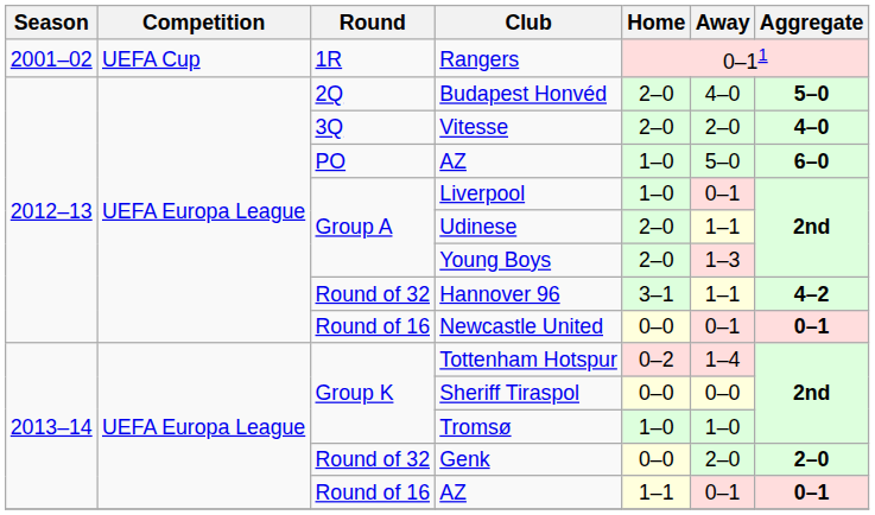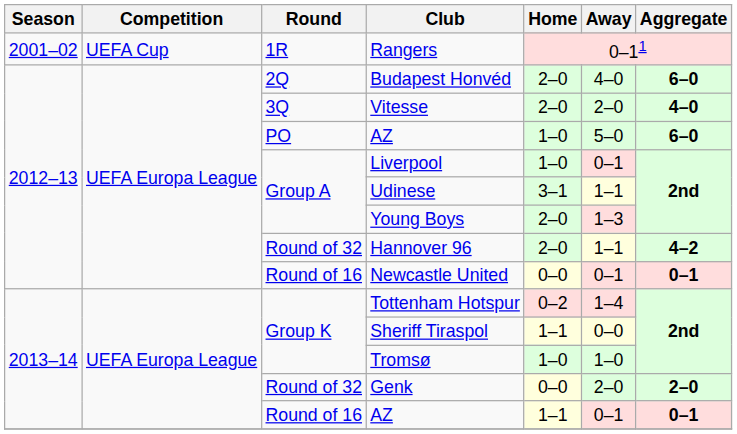 <table class="wikitable mw-collapsible mw-collapsed" align=center cellspacing="0" cellpadding="3" style="border:1px solid #AAAAAA;font-size:90%">
 <tr>
 <th>Season</th>
 <th>Competition</th>
 <th>Round</th>
 <th>Club</th>
 <th>Home</th>
 <th>Away</th>
 <th>Aggregate</th>
 </tr>
 <tr>
 <td rowspan="1"><a href='#'>2001–02</a></td>
 <td rowspan="1"><a href='#'>UEFA Cup</a></td>
 <td rowspan="1"><a href='#'>1R</a></td>
 <td> <a href='#'>Rangers</a></td>
 <td bgcolor="#ffdddd" colspan=3 style="text-align:center;">0–1<sup><a href='#'>1</a></sup></td>
 </tr>
 <tr>
 <td rowspan="8"><a href='#'>2012–13</a></td>
 <td rowspan="8"><a href='#'>UEFA Europa League</a></td>
 <td rowspan="1"><a href='#'>2Q</a></td>
 <td> <a href='#'>Budapest Honvéd</a></td>
 <td bgcolor="#ddffdd" style="text-align:center;">2–0</td>
 <td bgcolor="#ddffdd" style="text-align:center;">4–0</td>
-<td bgcolor="#ddffdd" style="text-align:center;"><strong>5–0</strong></td>
+<td bgcolor="#ddffdd" style="text-align:center;"><strong>6–0</strong></td>
 </tr>
 <tr>
 <td rowspan="1"><a href='#'>3Q</a></td>
 <td> <a href='#'>Vitesse</a></td>
 <td bgcolor="#ddffdd" style="text-align:center;">2–0</td>
 <td bgcolor="#ddffdd" style="text-align:center;">2–0</td>
 <td bgcolor="#ddffdd" style="text-align:center;"><strong>4–0</strong></td>
 </tr>
 <tr>
 <td rowspan="1"><a href='#'>PO</a></td>
 <td> <a href='#'>AZ</a></td>
 <td bgcolor="#ddffdd" style="text-align:center;">1–0</td>
 <td bgcolor="#ddffdd" style="text-align:center;">5–0</td>
 <td bgcolor="#ddffdd" style="text-align:center;"><strong>6–0</strong></td>
 </tr>
 <tr>
 <td rowspan="3"><a href='#'>Group A</a></td>
 <td> <a href='#'>Liverpool</a></td>
 <td bgcolor="#ddffdd" style="text-align:center;">1–0</td>
 <td bgcolor="#ffdddd" style="text-align:center;">0–1</td>
 <td bgcolor="#ddffdd" rowspan=3 align="center"><strong>2nd</strong></td>
 </tr>
 <tr>
 <td> <a href='#'>Udinese</a></td>
-<td bgcolor="#ddffdd" style="text-align:center;">2–0</td>
+<td bgcolor="#ddffdd" style="text-align:center;">3–1</td>
 <td bgcolor="#ffffdd" style="text-align:center;">1–1</td>
 </tr>
 <tr>
 <td> <a href='#'>Young Boys</a></td>
 <td bgcolor="#ddffdd" style="text-align:center;">2–0</td>
 <td bgcolor="#ffdddd" style="text-align:center;">1–3</td>
 </tr>
 <tr>
 <td rowspan="1"><a href='#'>Round of 32</a></td>
 <td> <a href='#'>Hannover 96</a></td>
-<td bgcolor="#ddffdd" style="text-align:center;">3–1</td>
+<td bgcolor="#ddffdd" style="text-align:center;">2–0</td>
 <td bgcolor="#ffffdd" style="text-align:center;">1–1</td>
 <td bgcolor="#ddffdd" style="text-align:center;"><strong>4–2</strong></td>
 </tr>
 <tr>
 <td rowspan="1"><a href='#'>Round of 16</a></td>
 <td> <a href='#'>Newcastle United</a></td>
 <td bgcolor="#ffffdd" style="text-align:center;">0–0</td>
 <td bgcolor="#ffdddd" style="text-align:center;">0–1</td>
 <td bgcolor="#ffdddd" style="text-align:center;"><strong>0–1</strong></td>
 </tr>
 <tr>
 <td rowspan="5"><a href='#'>2013–14</a></td>
 <td rowspan="5"><a href='#'>UEFA Europa League</a></td>
 <td rowspan="3"><a href='#'>Group K</a></td>
 <td> <a href='#'>Tottenham Hotspur</a></td>
 <td bgcolor="#ffdddd" style="text-align:center;">0–2</td>
 <td bgcolor="#ffdddd" style="text-align:center;">1–4</td>
 <td bgcolor="#ddffdd" rowspan=3 align="center"><strong>2nd</strong></td>
 </tr>
 <tr>
 <td> <a href='#'>Sheriff Tiraspol</a></td>
-<td bgcolor="#ffffdd" style="text-align:center;">0–0</td>
+<td bgcolor="#ffffdd" style="text-align:center;">1–1</td>
 <td bgcolor="#ffffdd" style="text-align:center;">0–0</td>
 </tr>
 <tr>
 <td> <a href='#'>Tromsø</a></td>
 <td bgcolor="#ddffdd" style="text-align:center;">1–0</td>
 <td bgcolor="#ddffdd" style="text-align:center;">1–0</td>
 </tr>
 <tr>
 <td rowspan="1"><a href='#'>Round of 32</a></td>
 <td> <a href='#'>Genk</a></td>
 <td bgcolor="#ffffdd" style="text-align:center;">0–0</td>
 <td bgcolor="#ddffdd" style="text-align:center;">2–0</td>
 <td bgcolor="#ddffdd" style="text-align:center;"><strong>2–0</strong></td>
 </tr>
 <tr>
 <td rowspan="1"><a href='#'>Round of 16</a></td>
 <td> <a href='#'>AZ</a></td>
 <td bgcolor="#ffffdd" style="text-align:center;">1–1</td>
 <td bgcolor="#ffdddd" style="text-align:center;">0–1</td>
 <td bgcolor="#ffdddd" style="text-align:center;"><strong>0–1</strong></td>
 </tr>
 <tr>
 </tr>
 </table>
